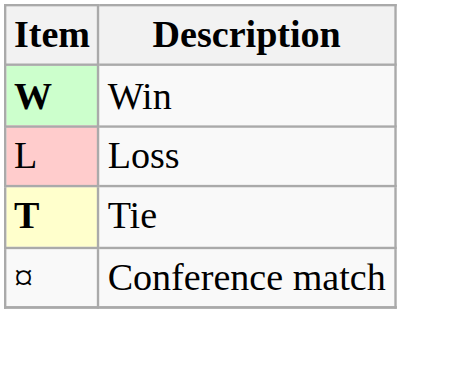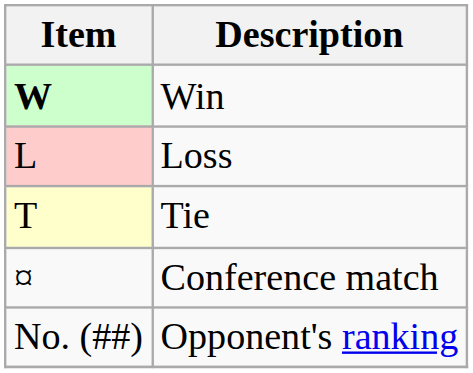 <table class="wikitable">
 <tr>
 <th>Item</th>
 <th>Description</th>
 </tr>
 <tr>
 <td style="background-color: #CCFFCC;"><strong>W</strong></td>
 <td>Win</td>
 </tr>
 <tr>
 <td style="background-color: #FFCCCC;">L</td>
 <td>Loss</td>
 </tr>
 <tr>
-<td style="background-color: #FFFFCC;"><strong>T</strong></td>
+<td style="background-color: #FFFFCC;">T</td>
 <td>Tie</td>
 </tr>
 <tr>
 <td>¤</td>
 <td>Conference match</td>
 </tr>
 <tr>
+<td>No. (##)</td>
+<td>Opponent's <a href='#'>ranking</a></td>
+</tr>
+<tr>
 </tr>
 </table>
